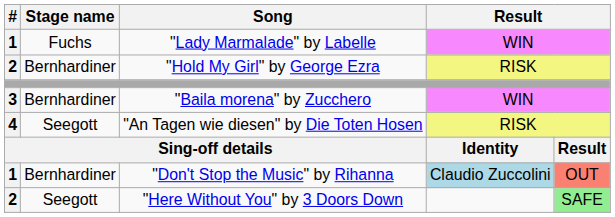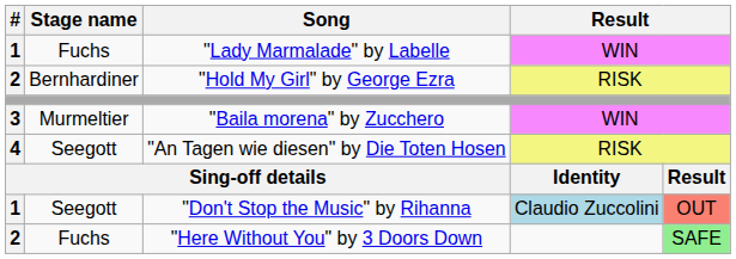 <table class="wikitable plainrowheaders" style="text-align: center">
 <tr>
 <th>#</th>
 <th>Stage name</th>
 <th>Song</th>
 <th colspan=2>Result</th>
 </tr>
 <tr>
 <th>1</th>
 <td>Fuchs</td>
 <td>"<a href='#'>Lady Marmalade</a>" by <a href='#'>Labelle</a></td>
 <td colspan=2 bgcolor="#F888FD">WIN</td>
 </tr>
 <tr>
 <th>2</th>
 <td>Bernhardiner</td>
 <td>"<a href='#'>Hold My Girl</a>" by <a href='#'>George Ezra</a></td>
 <td colspan=2 bgcolor="#F3F781">RISK</td>
 </tr>
 <tr>
 <td colspan="5" style="background:darkgray"></td>
 </tr>
 <tr>
 <th>3</th>
-<td>Bernhardiner</td>
+<td>Murmeltier</td>
 <td>"<a href='#'>Baila morena</a>" by <a href='#'>Zucchero</a></td>
 <td colspan=2 bgcolor="#F888FD">WIN</td>
 </tr>
 <tr>
 <th>4</th>
 <td>Seegott</td>
 <td>"An Tagen wie diesen" by <a href='#'>Die Toten Hosen</a></td>
 <td colspan=2 bgcolor="#F3F781">RISK</td>
 </tr>
 <tr>
 <th colspan="3">Sing-off details</th>
 <th>Identity</th>
 <th>Result</th>
 </tr>
 <tr>
 <th>1</th>
-<td>Bernhardiner</td>
+<td>Seegott</td>
 <td>"<a href='#'>Don't Stop the Music</a>" by <a href='#'>Rihanna</a></td>
 <td style="background: lightblue;">Claudio Zuccolini</td>
 <td bgcolor=salmon>OUT</td>
 </tr>
 <tr>
 <th>2</th>
-<td>Seegott</td>
+<td>Fuchs</td>
 <td>"<a href='#'>Here Without You</a>" by <a href='#'>3 Doors Down</a></td>
 <td></td>
 <td bgcolor=lightgreen>SAFE</td>
 </tr>
 </table>
